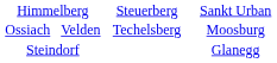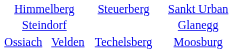 <table width="50%">
 <tr ---->
 <td width ="33%" align="center"><a href='#'>Himmelberg</a></td>
 <td width ="33%" align="center"><a href='#'>Steuerberg</a></td>
 <td width ="33%" align="center"><a href='#'>Sankt Urban</a></td>
 </tr>
 <tr ---->
+<td width ="33%" align="center"><a href='#'>Steindorf</a></td>
+<td width ="33%" align="center"></td>
+<td width ="33%" align="center"><a href='#'>Glanegg</a></td>
+</tr>
+<tr ---->
 <td width ="33%" align="center"><a href='#'>Ossiach</a>   <a href='#'>Velden</a></td>
 <td width ="33%" align="center"><a href='#'>Techelsberg</a></td>
 <td width ="33%" align="center"><a href='#'>Moosburg</a></td>
 </tr>
-<tr ---->
-<td width ="33%" align="center"><a href='#'>Steindorf</a></td>
-<td width ="33%" align="center"></td>
-<td width ="33%" align="center"><a href='#'>Glanegg</a></td>
-</tr>
 </table>
